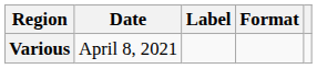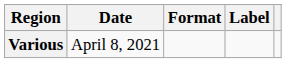 <table class="wikitable plainrowheaders">
 <tr>
 <th scope="col">Region</th>
 <th scope="col">Date</th>
+<th scope="col">Format</th>
 <th scope="col">Label</th>
-<th scope="col">Format</th>
 <th scope="col"></th>
 </tr>
 <tr>
 <th scope="row">Various</th>
 <td>April 8, 2021</td>
 <td></td>
 <td></td>
 <td style="text-align:center"></td>
 </tr>
 </table>
